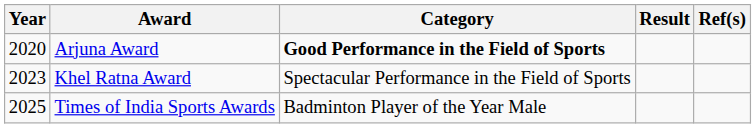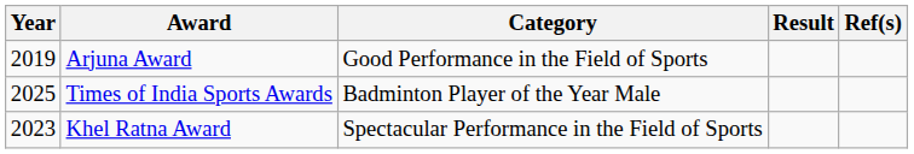 <table class="wikitable plainrowheaders sortable">
 <tr>
 <th scope="col">Year</th>
 <th scope="col">Award</th>
 <th scope="col">Category</th>
 <th scope="col">Result</th>
 <th scope="col">Ref(s)</th>
 </tr>
 <tr>
-<td>2020</td>
+<td>2019</td>
 <td><a href='#'>Arjuna Award</a></td>
-<td><strong>Good Performance in the Field of Sports</strong></td>
+<td>Good Performance in the Field of Sports</td>
+<td></td>
+<td></td>
+</tr>
+<tr>
+<td>2025</td>
+<td><a href='#'>Times of India Sports Awards</a></td>
+<td>Badminton Player of the Year Male</td>
 <td></td>
 <td></td>
 </tr>
 <tr>
 <td>2023</td>
 <td><a href='#'>Khel Ratna Award</a></td>
 <td>Spectacular Performance in the Field of Sports</td>
 <td></td>
 <td></td>
 </tr>
-<tr>
-<td>2025</td>
-<td><a href='#'>Times of India Sports Awards</a></td>
-<td>Badminton Player of the Year Male</td>
-<td></td>
-<td></td>
-</tr>
 </table>
